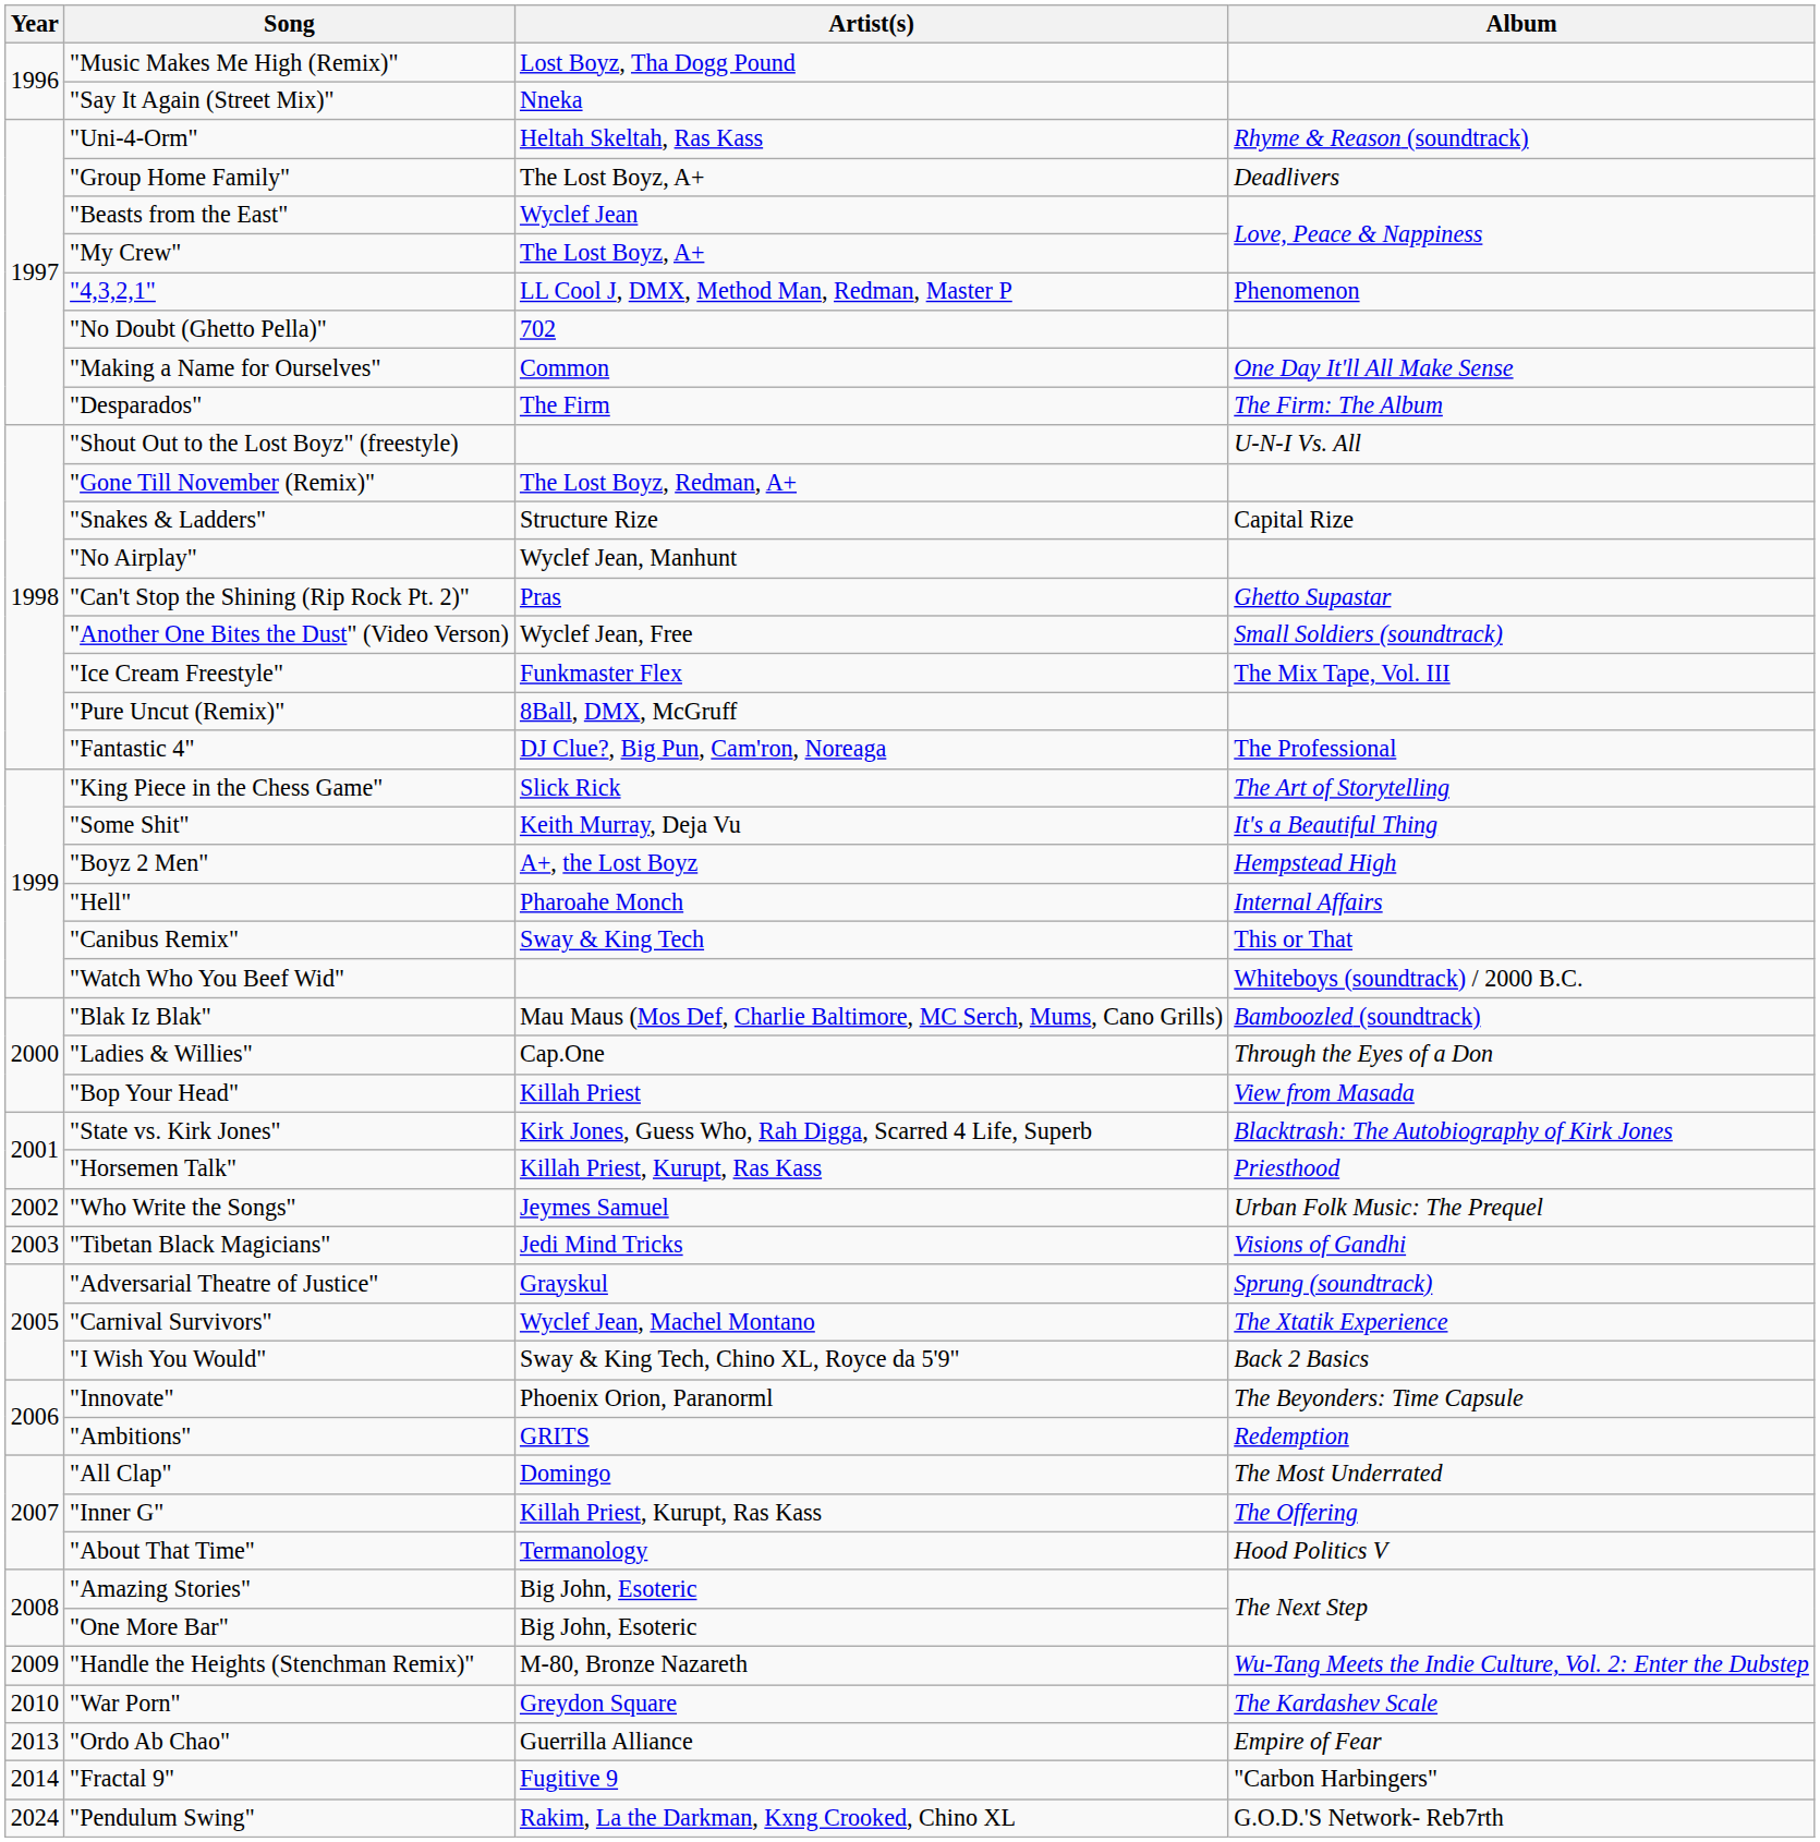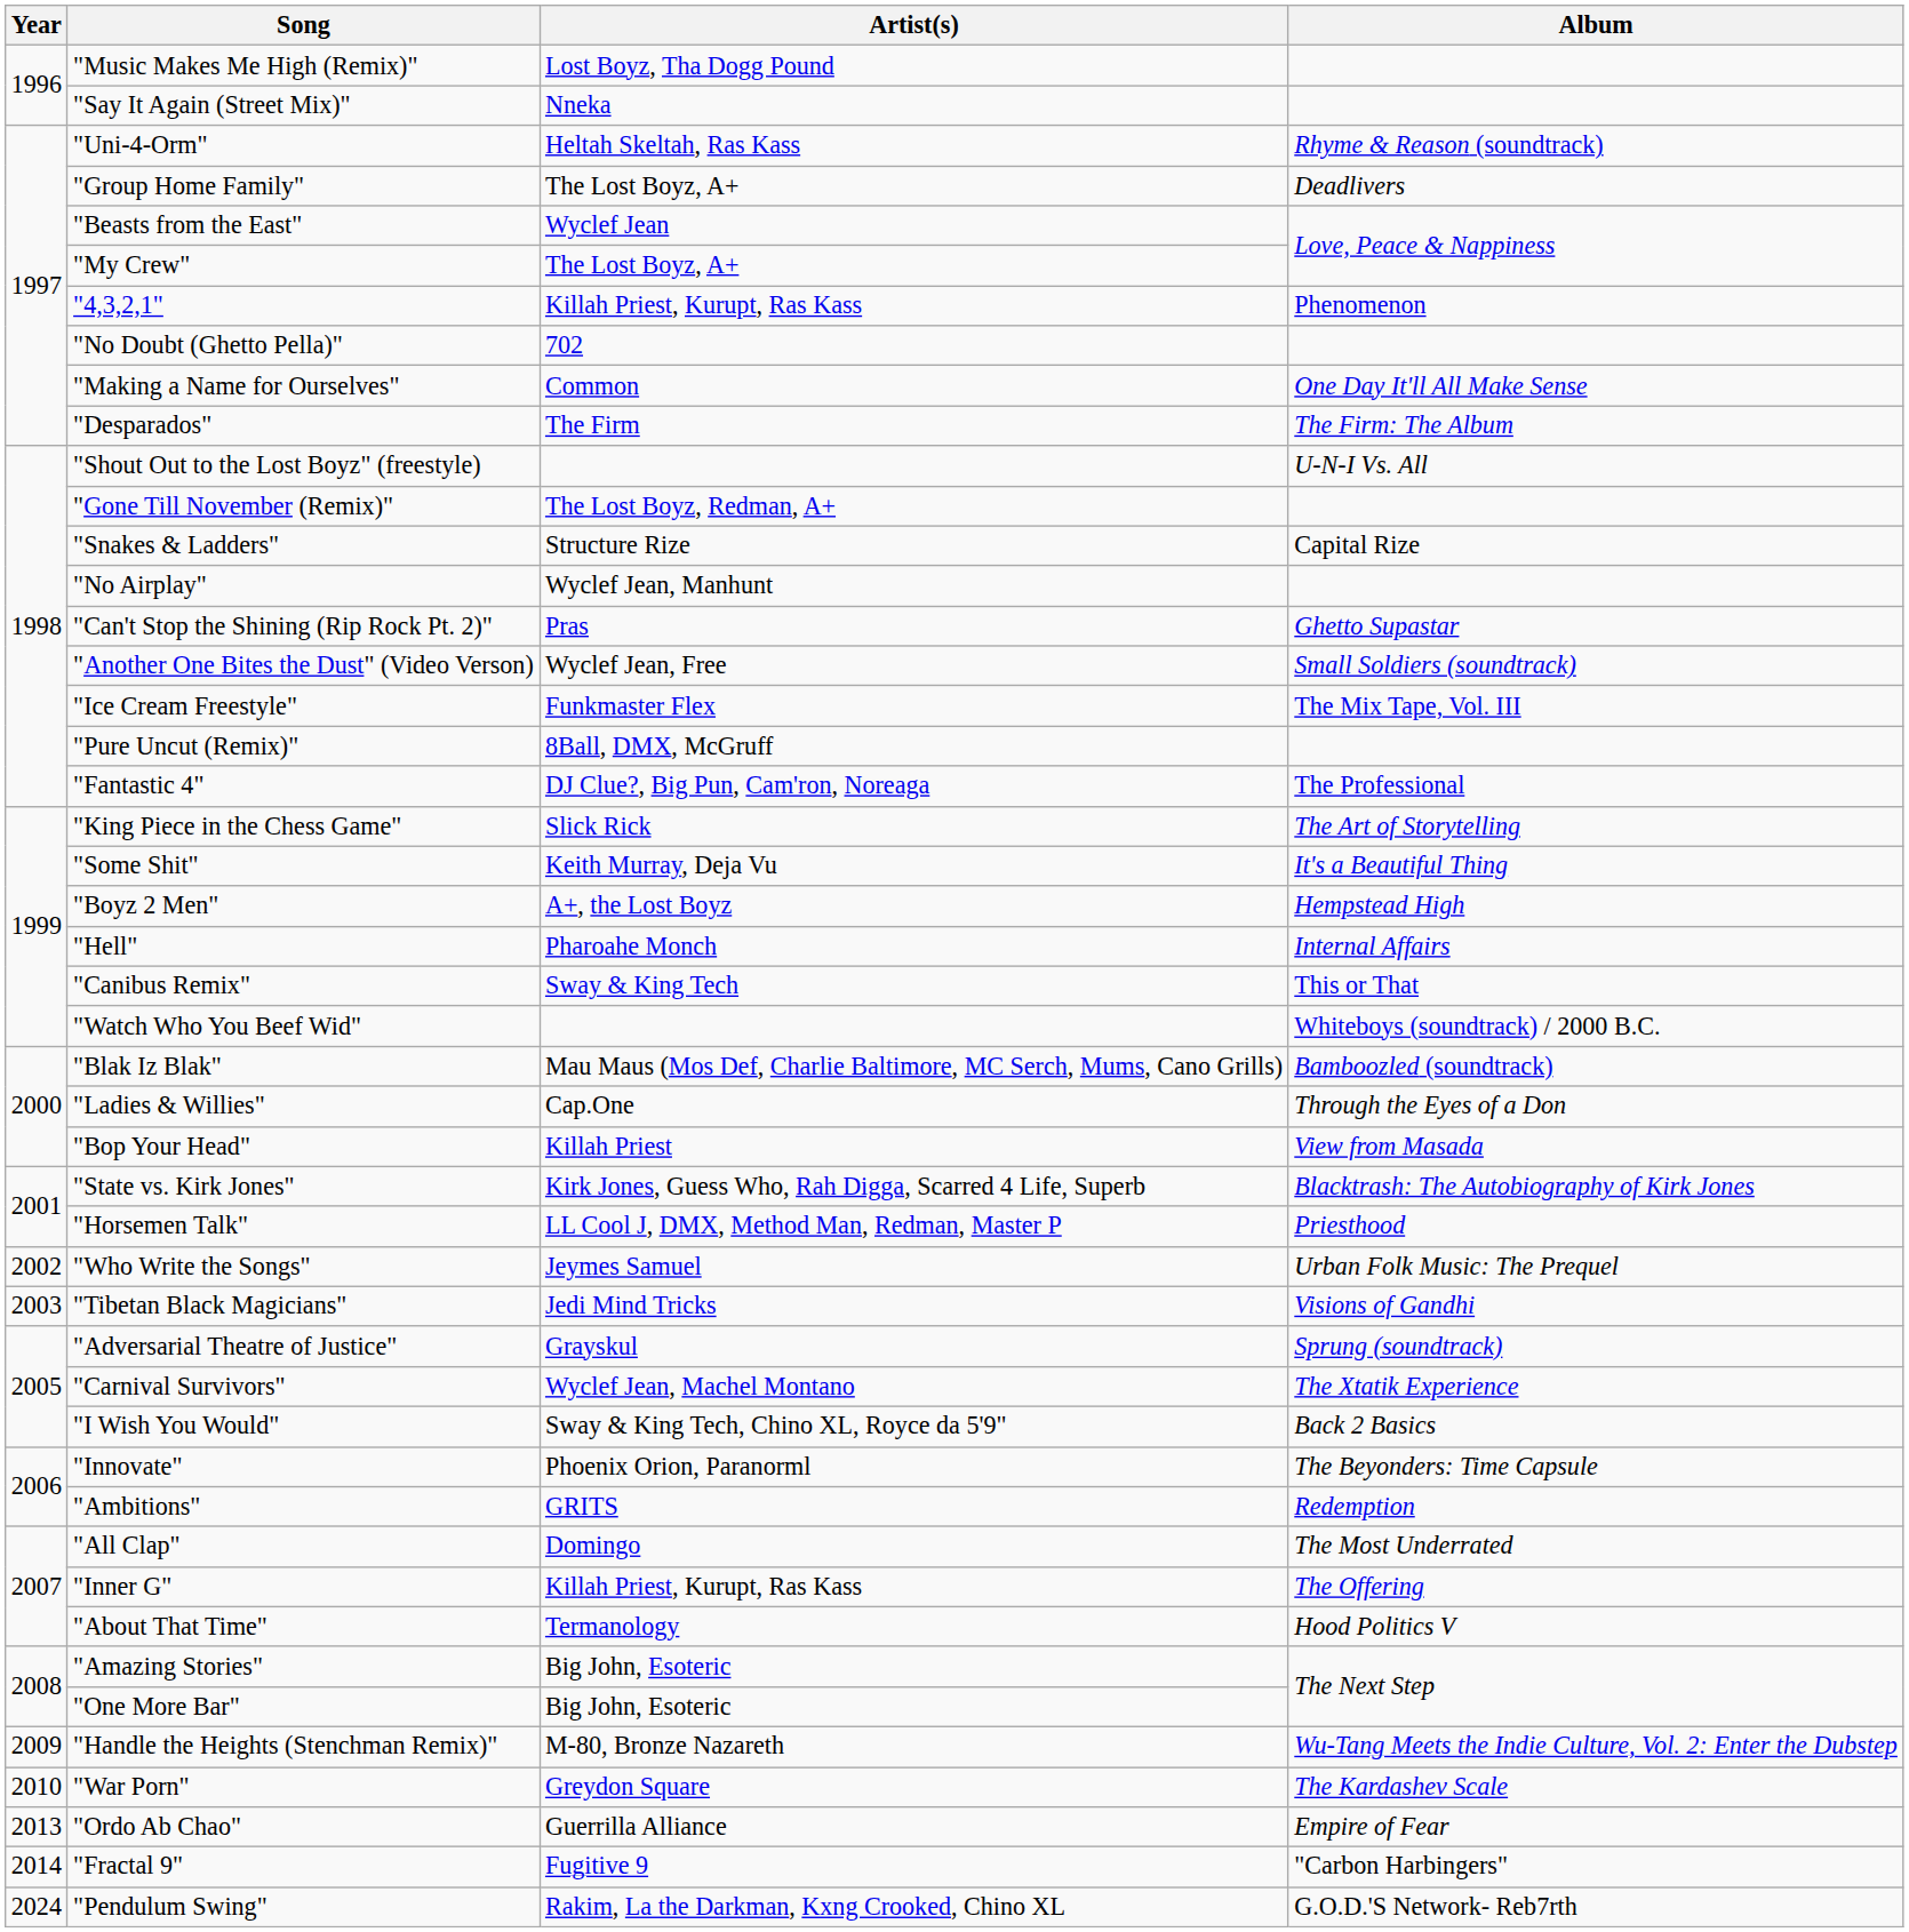 <table class="wikitable">
 <tr>
 <th>Year</th>
 <th>Song</th>
 <th>Artist(s)</th>
 <th>Album</th>
 </tr>
 <tr>
 <td rowspan="2">1996</td>
 <td>"Music Makes Me High (Remix)"</td>
 <td><a href='#'>Lost Boyz</a>, <a href='#'>Tha Dogg Pound</a></td>
 <td></td>
 </tr>
 <tr>
 <td>"Say It Again (Street Mix)"</td>
 <td><a href='#'>Nneka</a></td>
 <td></td>
 </tr>
 <tr>
 <td rowspan="8">1997</td>
 <td>"Uni-4-Orm"</td>
 <td><a href='#'>Heltah Skeltah</a>, <a href='#'>Ras Kass</a></td>
 <td><a href='#'><em>Rhyme & Reason</em> (soundtrack)</a></td>
 </tr>
 <tr>
 <td>"Group Home Family"</td>
 <td>The Lost Boyz, A+</td>
 <td><em>Deadlivers</em></td>
 </tr>
 <tr>
 <td>"Beasts from the East"</td>
 <td><a href='#'>Wyclef Jean</a></td>
 <td rowspan="2"><em><a href='#'>Love, Peace & Nappiness</a></em></td>
 </tr>
 <tr>
 <td>"My Crew"</td>
 <td><a href='#'>The Lost Boyz</a>, <a href='#'>A+</a></td>
 </tr>
 <tr>
 <td><a href='#'>"4,3,2,1"</a></td>
-<td><a href='#'>LL Cool J</a>, <a href='#'>DMX</a>, <a href='#'>Method Man</a>, <a href='#'>Redman</a>, <a href='#'>Master P</a></td>
+<td><a href='#'>Killah Priest</a>, <a href='#'>Kurupt</a>, <a href='#'>Ras Kass</a></td>
 <td><a href='#'>Phenomenon</a></td>
 </tr>
 <tr>
 <td>"No Doubt (Ghetto Pella)"</td>
 <td><a href='#'>702</a></td>
 <td></td>
 </tr>
 <tr>
 <td>"Making a Name for Ourselves"</td>
 <td><a href='#'>Common</a></td>
 <td><em><a href='#'>One Day It'll All Make Sense</a></em></td>
 </tr>
 <tr>
 <td>"Desparados"</td>
 <td><a href='#'>The Firm</a></td>
 <td><em><a href='#'>The Firm: The Album</a></em></td>
 </tr>
 <tr>
 <td rowspan="9">1998</td>
 <td>"Shout Out to the Lost Boyz" (freestyle)</td>
 <td></td>
 <td><em>U-N-I Vs. All</em></td>
 </tr>
 <tr>
 <td>"<a href='#'>Gone Till November</a> (Remix)"</td>
 <td><a href='#'>The Lost Boyz</a>, <a href='#'>Redman</a>, <a href='#'>A+</a></td>
 <td></td>
 </tr>
 <tr>
 <td>"Snakes & Ladders"</td>
 <td>Structure Rize</td>
 <td>Capital Rize</td>
 </tr>
 <tr>
 <td>"No Airplay"</td>
 <td>Wyclef Jean, Manhunt</td>
 <td></td>
 </tr>
 <tr>
 <td>"Can't Stop the Shining (Rip Rock Pt. 2)"</td>
 <td><a href='#'>Pras</a></td>
 <td><em><a href='#'>Ghetto Supastar</a></em></td>
 </tr>
 <tr>
 <td>"<a href='#'>Another One Bites the Dust</a>" (Video Verson)</td>
 <td>Wyclef Jean, Free</td>
 <td><em><a href='#'>Small Soldiers (soundtrack)</a></em></td>
 </tr>
 <tr>
 <td>"Ice Cream Freestyle"</td>
 <td><a href='#'>Funkmaster Flex</a></td>
 <td><a href='#'>The Mix Tape, Vol. III</a></td>
 </tr>
 <tr>
 <td>"Pure Uncut (Remix)"</td>
 <td><a href='#'>8Ball</a>, <a href='#'>DMX</a>, McGruff</td>
 <td></td>
 </tr>
 <tr>
 <td>"Fantastic 4"</td>
 <td><a href='#'>DJ Clue?</a>, <a href='#'>Big Pun</a>, <a href='#'>Cam'ron</a>, <a href='#'>Noreaga</a></td>
 <td><a href='#'>The Professional</a></td>
 </tr>
 <tr>
 <td rowspan="6">1999</td>
 <td>"King Piece in the Chess Game"</td>
 <td><a href='#'>Slick Rick</a></td>
 <td><em><a href='#'>The Art of Storytelling</a></em></td>
 </tr>
 <tr>
 <td>"Some Shit"</td>
 <td><a href='#'>Keith Murray</a>, Deja Vu</td>
 <td><a href='#'><em>It's a Beautiful Thing</em></a></td>
 </tr>
 <tr>
 <td>"Boyz 2 Men"</td>
 <td><a href='#'>A+</a>, <a href='#'>the Lost Boyz</a></td>
 <td><em><a href='#'>Hempstead High</a></em></td>
 </tr>
 <tr>
 <td>"Hell"</td>
 <td><a href='#'>Pharoahe Monch</a></td>
 <td><em><a href='#'>Internal Affairs</a></em></td>
 </tr>
 <tr>
 <td>"Canibus Remix"</td>
 <td><a href='#'>Sway & King Tech</a></td>
 <td><a href='#'>This or That</a></td>
 </tr>
 <tr>
 <td>"Watch Who You Beef Wid"</td>
 <td></td>
 <td><a href='#'>Whiteboys (soundtrack)</a> / 2000 B.C.</td>
 </tr>
 <tr>
 <td rowspan="3">2000</td>
 <td>"Blak Iz Blak"</td>
 <td>Mau Maus (<a href='#'>Mos Def</a>, <a href='#'>Charlie Baltimore</a>, <a href='#'>MC Serch</a>, <a href='#'>Mums</a>, Cano Grills)</td>
 <td><a href='#'><em>Bamboozled</em> (soundtrack)</a></td>
 </tr>
 <tr>
 <td>"Ladies & Willies"</td>
 <td>Cap.One</td>
 <td><em>Through the Eyes of a Don</em></td>
 </tr>
 <tr>
 <td>"Bop Your Head"</td>
 <td><a href='#'>Killah Priest</a></td>
 <td><em><a href='#'>View from Masada</a></em></td>
 </tr>
 <tr>
 <td rowspan="2">2001</td>
 <td>"State vs. Kirk Jones"</td>
 <td><a href='#'>Kirk Jones</a>, Guess Who, <a href='#'>Rah Digga</a>, Scarred 4 Life, Superb</td>
 <td><em><a href='#'>Blacktrash: The Autobiography of Kirk Jones</a></em></td>
 </tr>
 <tr>
 <td>"Horsemen Talk"</td>
-<td><a href='#'>Killah Priest</a>, <a href='#'>Kurupt</a>, <a href='#'>Ras Kass</a></td>
+<td><a href='#'>LL Cool J</a>, <a href='#'>DMX</a>, <a href='#'>Method Man</a>, <a href='#'>Redman</a>, <a href='#'>Master P</a></td>
 <td><em><a href='#'>Priesthood</a></em></td>
 </tr>
 <tr>
 <td rowspan="1">2002</td>
 <td>"Who Write the Songs"</td>
 <td><a href='#'>Jeymes Samuel</a></td>
 <td><em>Urban Folk Music: The Prequel</em></td>
 </tr>
 <tr>
 <td rowspan="1">2003</td>
 <td>"Tibetan Black Magicians"</td>
 <td><a href='#'>Jedi Mind Tricks</a></td>
 <td><em><a href='#'>Visions of Gandhi</a></em></td>
 </tr>
 <tr>
 <td rowspan="3">2005</td>
 <td>"Adversarial Theatre of Justice"</td>
 <td><a href='#'>Grayskul</a></td>
 <td><em><a href='#'>Sprung (soundtrack)</a></em></td>
 </tr>
 <tr>
 <td>"Carnival Survivors"</td>
 <td><a href='#'>Wyclef Jean</a>, <a href='#'>Machel Montano</a></td>
 <td><em><a href='#'>The Xtatik Experience</a></em></td>
 </tr>
 <tr>
 <td>"I Wish You Would"</td>
 <td>Sway & King Tech, Chino XL, Royce da 5'9"</td>
 <td><em>Back 2 Basics</em></td>
 </tr>
 <tr>
 <td rowspan="2">2006</td>
 <td>"Innovate"</td>
 <td>Phoenix Orion, Paranorml</td>
 <td><em>The Beyonders: Time Capsule</em></td>
 </tr>
 <tr>
 <td>"Ambitions"</td>
 <td><a href='#'>GRITS</a></td>
 <td><em><a href='#'>Redemption</a></em></td>
 </tr>
 <tr>
 <td rowspan="3">2007</td>
 <td>"All Clap"</td>
 <td><a href='#'>Domingo</a></td>
 <td><em>The Most Underrated</em></td>
 </tr>
 <tr>
 <td>"Inner G"</td>
 <td><a href='#'>Killah Priest</a>, Kurupt, Ras Kass</td>
 <td><em><a href='#'>The Offering</a></em></td>
 </tr>
 <tr>
 <td>"About That Time"</td>
 <td><a href='#'>Termanology</a></td>
 <td><em>Hood Politics V</em></td>
 </tr>
 <tr>
 <td rowspan="2">2008</td>
 <td>"Amazing Stories"</td>
 <td>Big John, <a href='#'>Esoteric</a></td>
 <td rowspan="2"><em>The Next Step</em></td>
 </tr>
 <tr>
 <td>"One More Bar"</td>
 <td>Big John, Esoteric</td>
 </tr>
 <tr>
 <td>2009</td>
 <td>"Handle the Heights (Stenchman Remix)"</td>
 <td>M-80, Bronze Nazareth</td>
 <td><a href='#'><em>Wu-Tang Meets the Indie Culture, Vol. 2: Enter the Dubstep</em></a></td>
 </tr>
 <tr>
 <td>2010</td>
 <td>"War Porn"</td>
 <td><a href='#'>Greydon Square</a></td>
 <td><em><a href='#'>The Kardashev Scale</a></em></td>
 </tr>
 <tr>
 <td>2013</td>
 <td>"Ordo Ab Chao"</td>
 <td>Guerrilla Alliance</td>
 <td><em>Empire of Fear</em></td>
 </tr>
 <tr>
 <td>2014</td>
 <td>"Fractal 9"</td>
 <td><a href='#'>Fugitive 9</a></td>
 <td>"Carbon Harbingers"</td>
 </tr>
 <tr>
 <td>2024</td>
 <td>"Pendulum Swing"</td>
 <td><a href='#'>Rakim</a>, <a href='#'>La the Darkman</a>, <a href='#'>Kxng Crooked</a>, Chino XL</td>
 <td>G.O.D.'S Network- Reb7rth</td>
 </tr>
 </table>
